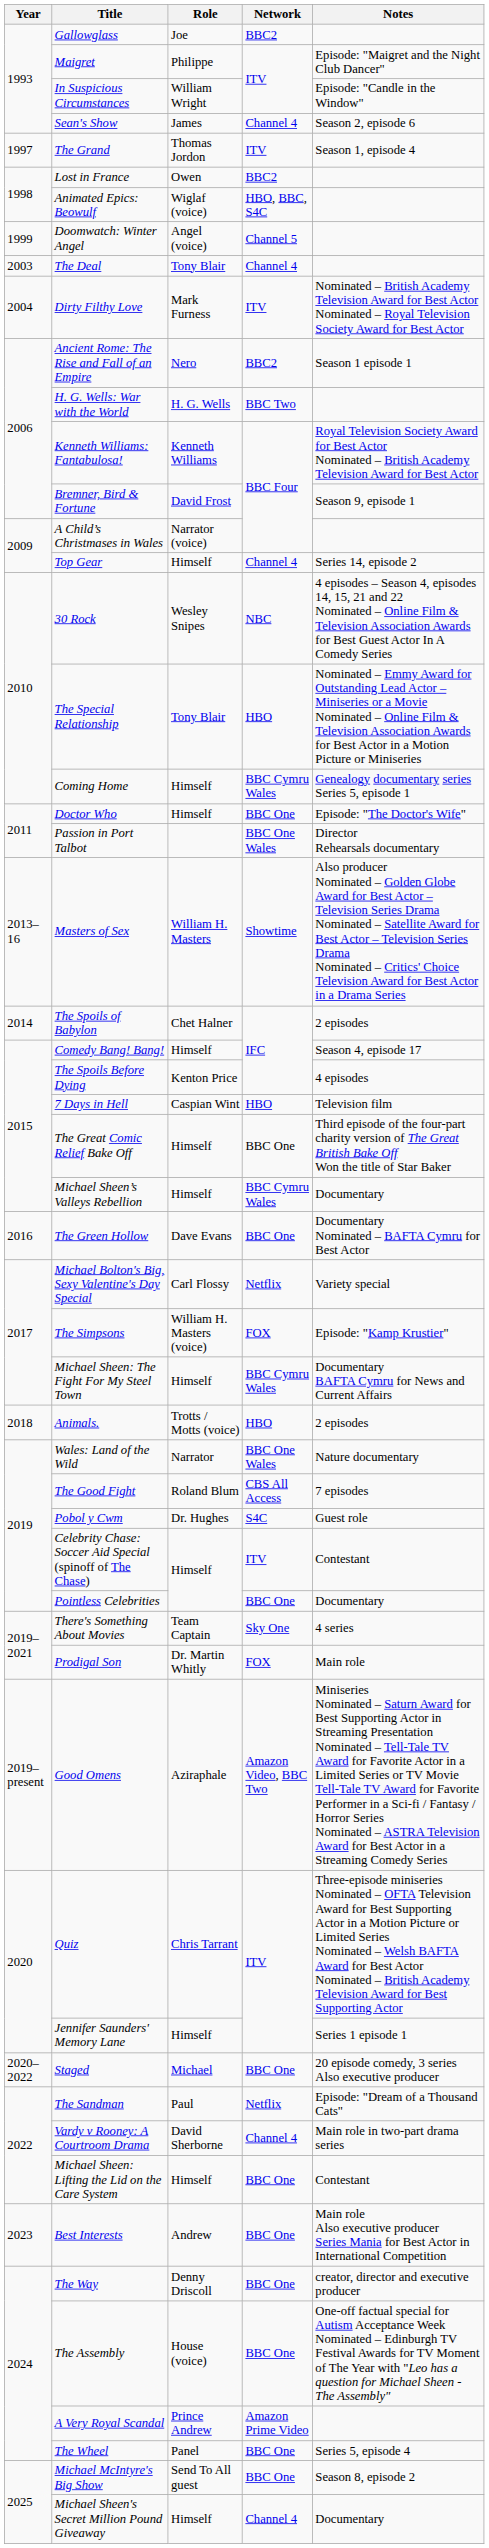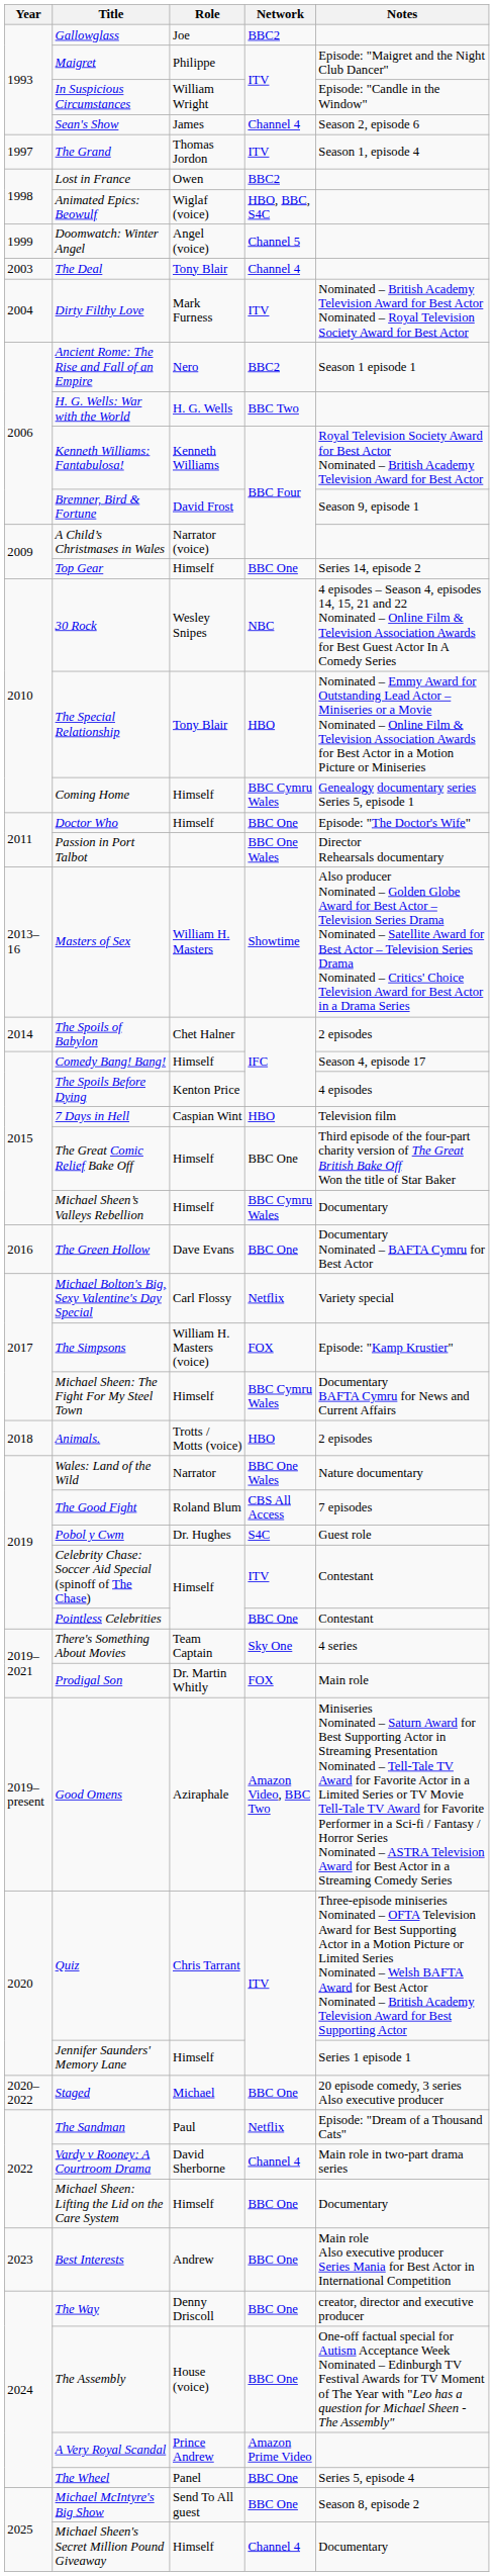 <table class="wikitable sortable">
 <tr>
 <th>Year</th>
 <th>Title</th>
 <th>Role</th>
 <th>Network</th>
 <th>Notes</th>
 </tr>
 <tr>
 <td rowspan="4">1993</td>
 <td><em><a href='#'>Gallowglass</a></em></td>
 <td>Joe</td>
 <td><a href='#'>BBC2</a></td>
 <td></td>
 </tr>
 <tr>
 <td><em><a href='#'>Maigret</a></em></td>
 <td>Philippe</td>
 <td rowspan="2"><a href='#'>ITV</a></td>
 <td>Episode: "Maigret and the Night Club Dancer"</td>
 </tr>
 <tr>
 <td><em><a href='#'>In Suspicious Circumstances</a></em></td>
 <td>William Wright</td>
 <td>Episode: "Candle in the Window"</td>
 </tr>
 <tr>
 <td><em><a href='#'>Sean's Show</a></em></td>
 <td>James</td>
 <td><a href='#'>Channel 4</a></td>
 <td>Season 2, episode 6</td>
 </tr>
 <tr>
 <td>1997</td>
 <td><em><a href='#'>The Grand</a></em></td>
 <td>Thomas Jordon</td>
 <td><a href='#'>ITV</a></td>
 <td>Season 1, episode 4</td>
 </tr>
 <tr>
 <td rowspan="2">1998</td>
 <td><em>Lost in France</em></td>
 <td>Owen</td>
 <td><a href='#'>BBC2</a></td>
 <td></td>
 </tr>
 <tr>
 <td><em>Animated Epics: <a href='#'>Beowulf</a></em></td>
 <td>Wiglaf (voice)</td>
 <td><a href='#'>HBO</a>, <a href='#'>BBC</a>, <a href='#'>S4C</a></td>
 <td></td>
 </tr>
 <tr>
 <td>1999</td>
 <td><em>Doomwatch: Winter Angel</em></td>
 <td>Angel (voice)</td>
 <td><a href='#'>Channel 5</a></td>
 <td></td>
 </tr>
 <tr>
 <td>2003</td>
 <td><em><a href='#'>The Deal</a></em></td>
 <td><a href='#'>Tony Blair</a></td>
 <td><a href='#'>Channel 4</a></td>
 <td></td>
 </tr>
 <tr>
 <td>2004</td>
 <td><em><a href='#'>Dirty Filthy Love</a></em></td>
 <td>Mark Furness</td>
 <td><a href='#'>ITV</a></td>
 <td>Nominated – <a href='#'>British Academy Television Award for Best Actor</a><br>Nominated – <a href='#'>Royal Television Society Award for Best Actor</a></td>
 </tr>
 <tr>
 <td rowspan="4">2006</td>
 <td><em><a href='#'>Ancient Rome: The Rise and Fall of an Empire</a></em></td>
 <td><a href='#'>Nero</a></td>
 <td><a href='#'>BBC2</a></td>
 <td>Season 1 episode 1</td>
 </tr>
 <tr>
 <td><em><a href='#'>H. G. Wells: War with the World</a></em></td>
 <td><a href='#'>H. G. Wells</a></td>
 <td><a href='#'>BBC Two</a></td>
 <td></td>
 </tr>
 <tr>
 <td><em><a href='#'>Kenneth Williams: Fantabulosa!</a></em></td>
 <td><a href='#'>Kenneth Williams</a></td>
 <td rowspan="3"><a href='#'>BBC Four</a></td>
 <td><a href='#'>Royal Television Society Award for Best Actor</a><br>Nominated – <a href='#'>British Academy Television Award for Best Actor</a></td>
 </tr>
 <tr>
 <td><em><a href='#'>Bremner, Bird & Fortune</a></em></td>
 <td><a href='#'>David Frost</a></td>
 <td>Season 9, episode 1</td>
 </tr>
 <tr>
 <td rowspan="2">2009</td>
 <td><em>A Child’s Christmases in Wales</em></td>
 <td>Narrator (voice)</td>
 <td></td>
 </tr>
 <tr>
 <td><em><a href='#'>Top Gear</a></em></td>
 <td>Himself</td>
-<td><a href='#'>Channel 4</a></td>
+<td><a href='#'>BBC One</a></td>
 <td>Series 14, episode 2</td>
 </tr>
 <tr>
 <td rowspan="3">2010</td>
 <td><em><a href='#'>30 Rock</a></em></td>
 <td>Wesley Snipes</td>
 <td><a href='#'>NBC</a></td>
 <td>4 episodes – Season 4, episodes 14, 15, 21 and 22<br>Nominated – <a href='#'>Online Film & Television Association Awards</a> for Best Guest Actor In A Comedy Series</td>
 </tr>
 <tr>
 <td><em><a href='#'>The Special Relationship</a></em></td>
 <td><a href='#'>Tony Blair</a></td>
 <td><a href='#'>HBO</a></td>
 <td>Nominated – <a href='#'>Emmy Award for Outstanding Lead Actor – Miniseries or a Movie</a><br>Nominated – <a href='#'>Online Film & Television Association Awards</a> for Best Actor in a Motion Picture or Miniseries</td>
 </tr>
 <tr>
 <td><em>Coming Home</em></td>
 <td>Himself</td>
 <td><a href='#'>BBC Cymru Wales</a></td>
 <td><a href='#'>Genealogy</a> <a href='#'>documentary</a> <a href='#'>series</a><br>Series 5, episode 1</td>
 </tr>
 <tr>
 <td rowspan="2">2011</td>
 <td><em><a href='#'>Doctor Who</a></em></td>
 <td>Himself</td>
 <td><a href='#'>BBC One</a></td>
 <td>Episode: "<a href='#'>The Doctor's Wife</a>"</td>
 </tr>
 <tr>
 <td><em>Passion in Port Talbot</em></td>
 <td></td>
 <td><a href='#'>BBC One Wales</a></td>
 <td>Director<br>Rehearsals documentary</td>
 </tr>
 <tr>
 <td>2013–16</td>
 <td><em><a href='#'>Masters of Sex</a></em></td>
 <td><a href='#'>William H. Masters</a></td>
 <td><a href='#'>Showtime</a></td>
 <td>Also producer<br>Nominated – <a href='#'>Golden Globe Award for Best Actor – Television Series Drama</a><br>Nominated – <a href='#'>Satellite Award for Best Actor – Television Series Drama</a><br>Nominated – <a href='#'>Critics' Choice Television Award for Best Actor in a Drama Series</a></td>
 </tr>
 <tr>
 <td>2014</td>
 <td><em><a href='#'>The Spoils of Babylon</a></em></td>
 <td>Chet Halner</td>
 <td rowspan="3"><a href='#'>IFC</a></td>
 <td>2 episodes</td>
 </tr>
 <tr>
 <td rowspan="5">2015</td>
 <td><em><a href='#'>Comedy Bang! Bang!</a></em></td>
 <td>Himself</td>
 <td>Season 4, episode 17</td>
 </tr>
 <tr>
 <td><em><a href='#'>The Spoils Before Dying</a></em></td>
 <td>Kenton Price</td>
 <td>4 episodes</td>
 </tr>
 <tr>
 <td><em><a href='#'>7 Days in Hell</a></em></td>
 <td>Caspian Wint</td>
 <td><a href='#'>HBO</a></td>
 <td>Television film</td>
 </tr>
 <tr>
 <td><em>The Great <a href='#'>Comic Relief</a> Bake Off</em></td>
 <td>Himself</td>
 <td>BBC One</td>
 <td>Third episode of the four-part charity version of <em><a href='#'>The Great British Bake Off</a></em><br>Won the title of Star Baker</td>
 </tr>
 <tr>
 <td><em>Michael Sheen’s Valleys Rebellion</em></td>
 <td>Himself</td>
 <td><a href='#'>BBC Cymru Wales</a></td>
 <td>Documentary</td>
 </tr>
 <tr>
 <td>2016</td>
 <td><em><a href='#'>The Green Hollow</a></em></td>
 <td>Dave Evans</td>
 <td><a href='#'>BBC One</a></td>
 <td>Documentary<br>Nominated – <a href='#'>BAFTA Cymru</a> for Best Actor</td>
 </tr>
 <tr>
 <td rowspan="3">2017</td>
 <td><em><a href='#'>Michael Bolton's Big, Sexy Valentine's Day Special</a></em></td>
 <td>Carl Flossy</td>
 <td><a href='#'>Netflix</a></td>
 <td>Variety special</td>
 </tr>
 <tr>
 <td><em><a href='#'>The Simpsons</a></em></td>
 <td>William H. Masters (voice)</td>
 <td><a href='#'>FOX</a></td>
 <td>Episode: "<a href='#'>Kamp Krustier</a>"</td>
 </tr>
 <tr>
 <td><em>Michael Sheen: The Fight For My Steel Town</em></td>
 <td>Himself</td>
 <td><a href='#'>BBC Cymru Wales</a></td>
 <td>Documentary<br><a href='#'>BAFTA Cymru</a> for News and Current Affairs</td>
 </tr>
 <tr>
 <td>2018</td>
 <td><em><a href='#'>Animals.</a></em></td>
 <td>Trotts / Motts (voice)</td>
 <td><a href='#'>HBO</a></td>
 <td>2 episodes</td>
 </tr>
 <tr>
 <td rowspan="5">2019</td>
 <td><em>Wales: Land of the Wild</em></td>
 <td>Narrator</td>
 <td><a href='#'>BBC One Wales</a></td>
 <td>Nature documentary</td>
 </tr>
 <tr>
 <td><em><a href='#'>The Good Fight</a></em></td>
 <td>Roland Blum</td>
 <td><a href='#'>CBS All Access</a></td>
 <td>7 episodes</td>
 </tr>
 <tr>
 <td><em><a href='#'>Pobol y Cwm</a></em></td>
 <td>Dr. Hughes</td>
 <td><a href='#'>S4C</a></td>
 <td>Guest role</td>
 </tr>
 <tr>
 <td><em>Celebrity Chase: Soccer Aid Special</em> (spinoff of <a href='#'>The Chase</a>)</td>
 <td rowspan="2">Himself</td>
 <td><a href='#'>ITV</a></td>
 <td>Contestant</td>
 </tr>
 <tr>
 <td><em><a href='#'>Pointless</a> Celebrities</em></td>
 <td><a href='#'>BBC One</a></td>
-<td>Documentary</td>
+<td>Contestant</td>
 </tr>
 <tr>
 <td rowspan="2">2019–2021</td>
 <td><em>There's Something About Movies</em></td>
 <td>Team Captain</td>
 <td><a href='#'>Sky One</a></td>
 <td>4 series</td>
 </tr>
 <tr>
 <td><em><a href='#'>Prodigal Son</a></em></td>
 <td>Dr. Martin Whitly</td>
 <td><a href='#'>FOX</a></td>
 <td>Main role</td>
 </tr>
 <tr>
 <td>2019–present</td>
 <td><em><a href='#'>Good Omens</a></em></td>
 <td>Aziraphale</td>
 <td><a href='#'>Amazon Video</a>, <a href='#'>BBC Two</a></td>
 <td>Miniseries<br>Nominated – <a href='#'>Saturn Award</a> for Best Supporting Actor in Streaming Presentation<br>Nominated – <a href='#'>Tell-Tale TV Award</a> for Favorite Actor in a Limited Series or TV Movie<br><a href='#'>Tell-Tale TV Award</a> for Favorite Performer in a Sci-fi / Fantasy / Horror Series<br>Nominated – <a href='#'>ASTRA Television Award</a> for Best Actor in a Streaming Comedy Series</td>
 </tr>
 <tr>
 <td rowspan="2">2020</td>
 <td><em><a href='#'>Quiz</a></em></td>
 <td><a href='#'>Chris Tarrant</a></td>
 <td rowspan="2"><a href='#'>ITV</a></td>
 <td>Three-episode miniseries<br>Nominated – <a href='#'>OFTA</a> Television Award for Best Supporting Actor in a Motion Picture or Limited Series<br>Nominated – <a href='#'>Welsh BAFTA Award</a> for Best Actor<br>Nominated – <a href='#'>British Academy Television Award for Best Supporting Actor</a></td>
 </tr>
 <tr>
 <td><em>Jennifer Saunders' Memory Lane</em></td>
 <td>Himself</td>
 <td>Series 1 episode 1</td>
 </tr>
 <tr>
 <td>2020–2022</td>
 <td><em><a href='#'>Staged</a></em></td>
 <td><a href='#'>Michael</a></td>
 <td><a href='#'>BBC One</a></td>
 <td>20 episode comedy, 3 series<br>Also executive producer</td>
 </tr>
 <tr>
 <td rowspan="3">2022</td>
 <td><em><a href='#'>The Sandman</a></em></td>
 <td>Paul</td>
 <td><a href='#'>Netflix</a></td>
 <td>Episode: "Dream of a Thousand Cats"</td>
 </tr>
 <tr>
 <td><em><a href='#'>Vardy v Rooney: A Courtroom Drama</a></em></td>
 <td>David Sherborne</td>
 <td><a href='#'>Channel 4</a></td>
 <td>Main role in two-part drama series</td>
 </tr>
 <tr>
 <td><em>Michael Sheen: Lifting the Lid on the Care System</em></td>
 <td>Himself</td>
 <td><a href='#'>BBC One</a></td>
-<td>Contestant</td>
+<td>Documentary</td>
 </tr>
 <tr>
 <td>2023</td>
 <td><em><a href='#'>Best Interests</a></em></td>
 <td>Andrew</td>
 <td><a href='#'>BBC One</a></td>
 <td>Main role<br>Also executive producer<br><a href='#'>Series Mania</a> for Best Actor in International Competition</td>
 </tr>
 <tr>
 <td rowspan="4">2024</td>
 <td><em><a href='#'>The Way</a></em></td>
 <td>Denny Driscoll</td>
 <td><a href='#'>BBC One</a></td>
 <td>creator, director and executive producer</td>
 </tr>
 <tr>
 <td><em>The Assembly</em></td>
 <td>House (voice)</td>
 <td><a href='#'>BBC One</a></td>
 <td>One-off factual special for <a href='#'>Autism</a> Acceptance Week<br>Nominated – Edinburgh TV Festival Awards for TV Moment of The Year with "<em>Leo has a question for Michael Sheen</em> <em>- The Assembly"</em></td>
 </tr>
 <tr>
 <td><em><a href='#'>A Very Royal Scandal</a></em></td>
 <td><a href='#'>Prince Andrew</a></td>
 <td><a href='#'>Amazon Prime Video</a></td>
 <td></td>
 </tr>
 <tr>
 <td><a href='#'><em>The Wheel</em></a></td>
 <td>Panel</td>
 <td><a href='#'>BBC One</a></td>
 <td>Series 5, episode 4</td>
 </tr>
 <tr>
 <td rowspan="3">2025</td>
 <td><em><a href='#'>Michael McIntyre's Big Show</a></em></td>
 <td>Send To All guest</td>
 <td><a href='#'>BBC One</a></td>
 <td>Season 8, episode 2</td>
 </tr>
 <tr>
 <td><em>Michael Sheen's Secret Million Pound Giveaway</em></td>
 <td>Himself</td>
 <td><a href='#'>Channel 4</a></td>
 <td>Documentary</td>
 </tr>
 </table>
